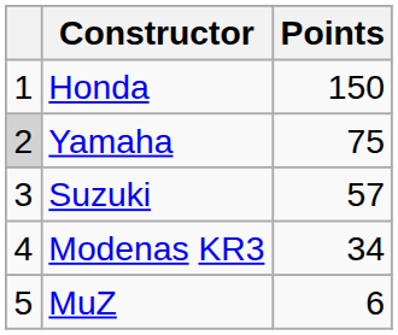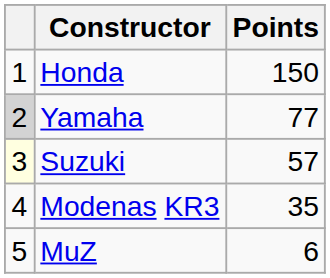 <table class="wikitable" style="font-size: 95%;">
 <tr>
 <th></th>
 <th>Constructor</th>
 <th>Points</th>
 </tr>
 <tr>
 <td align=center>1</td>
 <td> <a href='#'>Honda</a></td>
 <td align=right>150</td>
 </tr>
 <tr>
 <td align=center style="background: lightgrey;">2</td>
 <td> <a href='#'>Yamaha</a></td>
-<td align=right>75</td>
+<td align=right>77</td>
 </tr>
 <tr>
-<td align=center>3</td>
+<td align=center style="background: lightyellow;">3</td>
 <td> <a href='#'>Suzuki</a></td>
 <td align=right>57</td>
 </tr>
 <tr>
 <td align=center>4</td>
 <td> <a href='#'>Modenas</a> <a href='#'>KR3</a></td>
-<td align=right>34</td>
+<td align=right>35</td>
 </tr>
 <tr>
 <td align=center>5</td>
 <td> <a href='#'>MuZ</a></td>
 <td align=right>6</td>
 </tr>
 </table>
